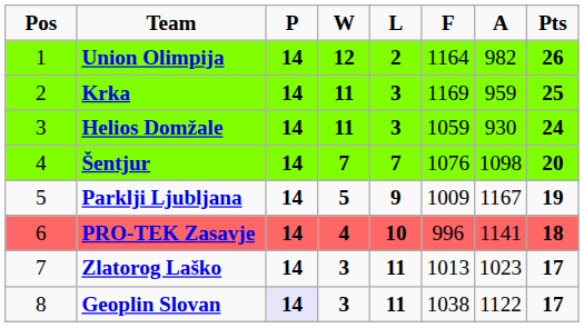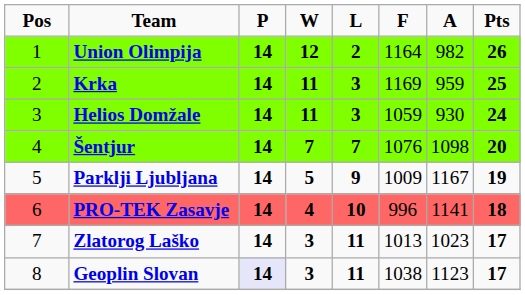 <table class="wikitable sortable" style="text-align: center; font-size:95%">
 <tr>
 <td width="44"><strong>Pos</strong></td>
 <td width="128"><strong>Team</strong></td>
 <td width="30"><strong>P</strong></td>
 <td width="30"><strong>W</strong></td>
 <td width="30"><strong>L</strong></td>
 <td width="30"><strong>F</strong></td>
 <td width="30"><strong>A</strong></td>
 <td width="30"><strong>Pts</strong></td>
 </tr>
 <tr bgcolor="#7fff00">
 <td>1</td>
 <td align="left"><strong><a href='#'>Union Olimpija</a></strong></td>
 <td><strong>14</strong></td>
 <td><strong>12</strong></td>
 <td><strong>2</strong></td>
 <td>1164</td>
 <td>982</td>
 <td><strong>26</strong></td>
 </tr>
 <tr bgcolor="#7fff00">
 <td>2</td>
 <td align="left"><strong><a href='#'>Krka</a></strong></td>
 <td><strong>14</strong></td>
 <td><strong>11</strong></td>
 <td><strong>3</strong></td>
 <td>1169</td>
 <td>959</td>
 <td><strong>25</strong></td>
 </tr>
 <tr bgcolor="#7fff00">
 <td>3</td>
 <td align="left"><strong><a href='#'>Helios Domžale</a></strong></td>
 <td><strong>14</strong></td>
 <td><strong>11</strong></td>
 <td><strong>3</strong></td>
 <td>1059</td>
 <td>930</td>
 <td><strong>24</strong></td>
 </tr>
 <tr bgcolor="#7fff00">
 <td>4</td>
 <td align="left"><strong><a href='#'>Šentjur</a></strong></td>
 <td><strong>14</strong></td>
 <td><strong>7</strong></td>
 <td><strong>7</strong></td>
 <td>1076</td>
 <td>1098</td>
 <td><strong>20</strong></td>
 </tr>
 <tr>
 <td>5</td>
 <td align="left"><strong><a href='#'>Parklji Ljubljana</a></strong></td>
 <td><strong>14</strong></td>
 <td><strong>5</strong></td>
 <td><strong>9</strong></td>
 <td>1009</td>
 <td>1167</td>
 <td><strong>19</strong></td>
 </tr>
 <tr bgcolor="#ff6666">
 <td>6</td>
 <td align="left"><strong><a href='#'>PRO-TEK Zasavje</a></strong></td>
 <td><strong>14</strong></td>
 <td><strong>4</strong></td>
 <td><strong>10</strong></td>
 <td>996</td>
 <td>1141</td>
 <td><strong>18</strong></td>
 </tr>
 <tr>
 <td>7</td>
 <td align="left"><strong><a href='#'>Zlatorog Laško</a></strong></td>
 <td><strong>14</strong></td>
 <td><strong>3</strong></td>
 <td><strong>11</strong></td>
 <td>1013</td>
 <td>1023</td>
 <td><strong>17</strong></td>
 </tr>
 <tr>
 <td>8</td>
 <td align="left"><strong><a href='#'>Geoplin Slovan</a></strong></td>
 <td style="background: lavender;"><strong>14</strong></td>
 <td><strong>3</strong></td>
 <td><strong>11</strong></td>
 <td>1038</td>
-<td>1122</td>
+<td>1123</td>
 <td><strong>17</strong></td>
 </tr>
 <tr>
 </tr>
 </table>
